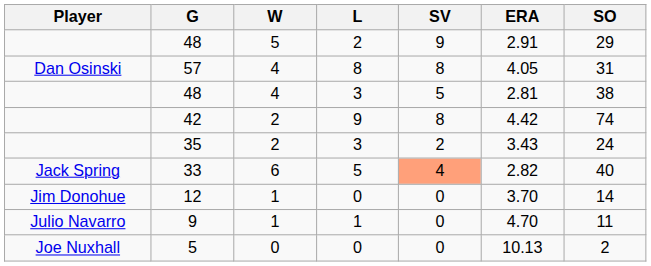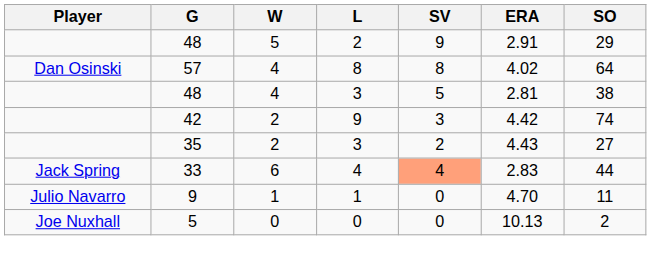 <table class="wikitable sortable">
 <tr>
 <th bgcolor="#DDDDFF" width="16%">Player</th>
 <th bgcolor="#DDDDFF" width="9%">G</th>
 <th bgcolor="#DDDDFF" width="9%">W</th>
 <th bgcolor="#DDDDFF" width="9%">L</th>
 <th bgcolor="#DDDDFF" width="9%">SV</th>
 <th bgcolor="#DDDDFF" width="9%">ERA</th>
 <th bgcolor="#DDDDFF" width="9%">SO</th>
 </tr>
 <tr align="center">
 <td></td>
 <td>48</td>
 <td>5</td>
 <td>2</td>
 <td>9</td>
 <td>2.91</td>
 <td>29</td>
 </tr>
 <tr align=center>
 <td><a href='#'>Dan Osinski</a></td>
 <td>57</td>
 <td>4</td>
 <td>8</td>
 <td>8</td>
-<td>4.05</td>
-<td>31</td>
+<td>4.02</td>
+<td>64</td>
 </tr>
 <tr align="center">
 <td></td>
 <td>48</td>
 <td>4</td>
 <td>3</td>
 <td>5</td>
 <td>2.81</td>
 <td>38</td>
 </tr>
 <tr align="center">
 <td></td>
 <td>42</td>
 <td>2</td>
 <td>9</td>
-<td>8</td>
+<td>3</td>
 <td>4.42</td>
 <td>74</td>
 </tr>
 <tr align="center">
 <td></td>
 <td>35</td>
 <td>2</td>
 <td>3</td>
 <td>2</td>
-<td>3.43</td>
-<td>24</td>
+<td>4.43</td>
+<td>27</td>
 </tr>
 <tr align="center">
 <td><a href='#'>Jack Spring</a></td>
 <td>33</td>
 <td>6</td>
-<td>5</td>
+<td>4</td>
 <td style="background: lightsalmon;">4</td>
-<td>2.82</td>
-<td>40</td>
-</tr>
-<tr align="center">
-<td><a href='#'>Jim Donohue</a></td>
-<td>12</td>
-<td>1</td>
-<td>0</td>
-<td>0</td>
-<td>3.70</td>
-<td>14</td>
+<td>2.83</td>
+<td>44</td>
 </tr>
 <tr align="center">
 <td><a href='#'>Julio Navarro</a></td>
 <td>9</td>
 <td>1</td>
 <td>1</td>
 <td>0</td>
 <td>4.70</td>
 <td>11</td>
 </tr>
 <tr align="center">
 <td><a href='#'>Joe Nuxhall</a></td>
 <td>5</td>
 <td>0</td>
 <td>0</td>
 <td>0</td>
 <td>10.13</td>
 <td>2</td>
 </tr>
 </table>
